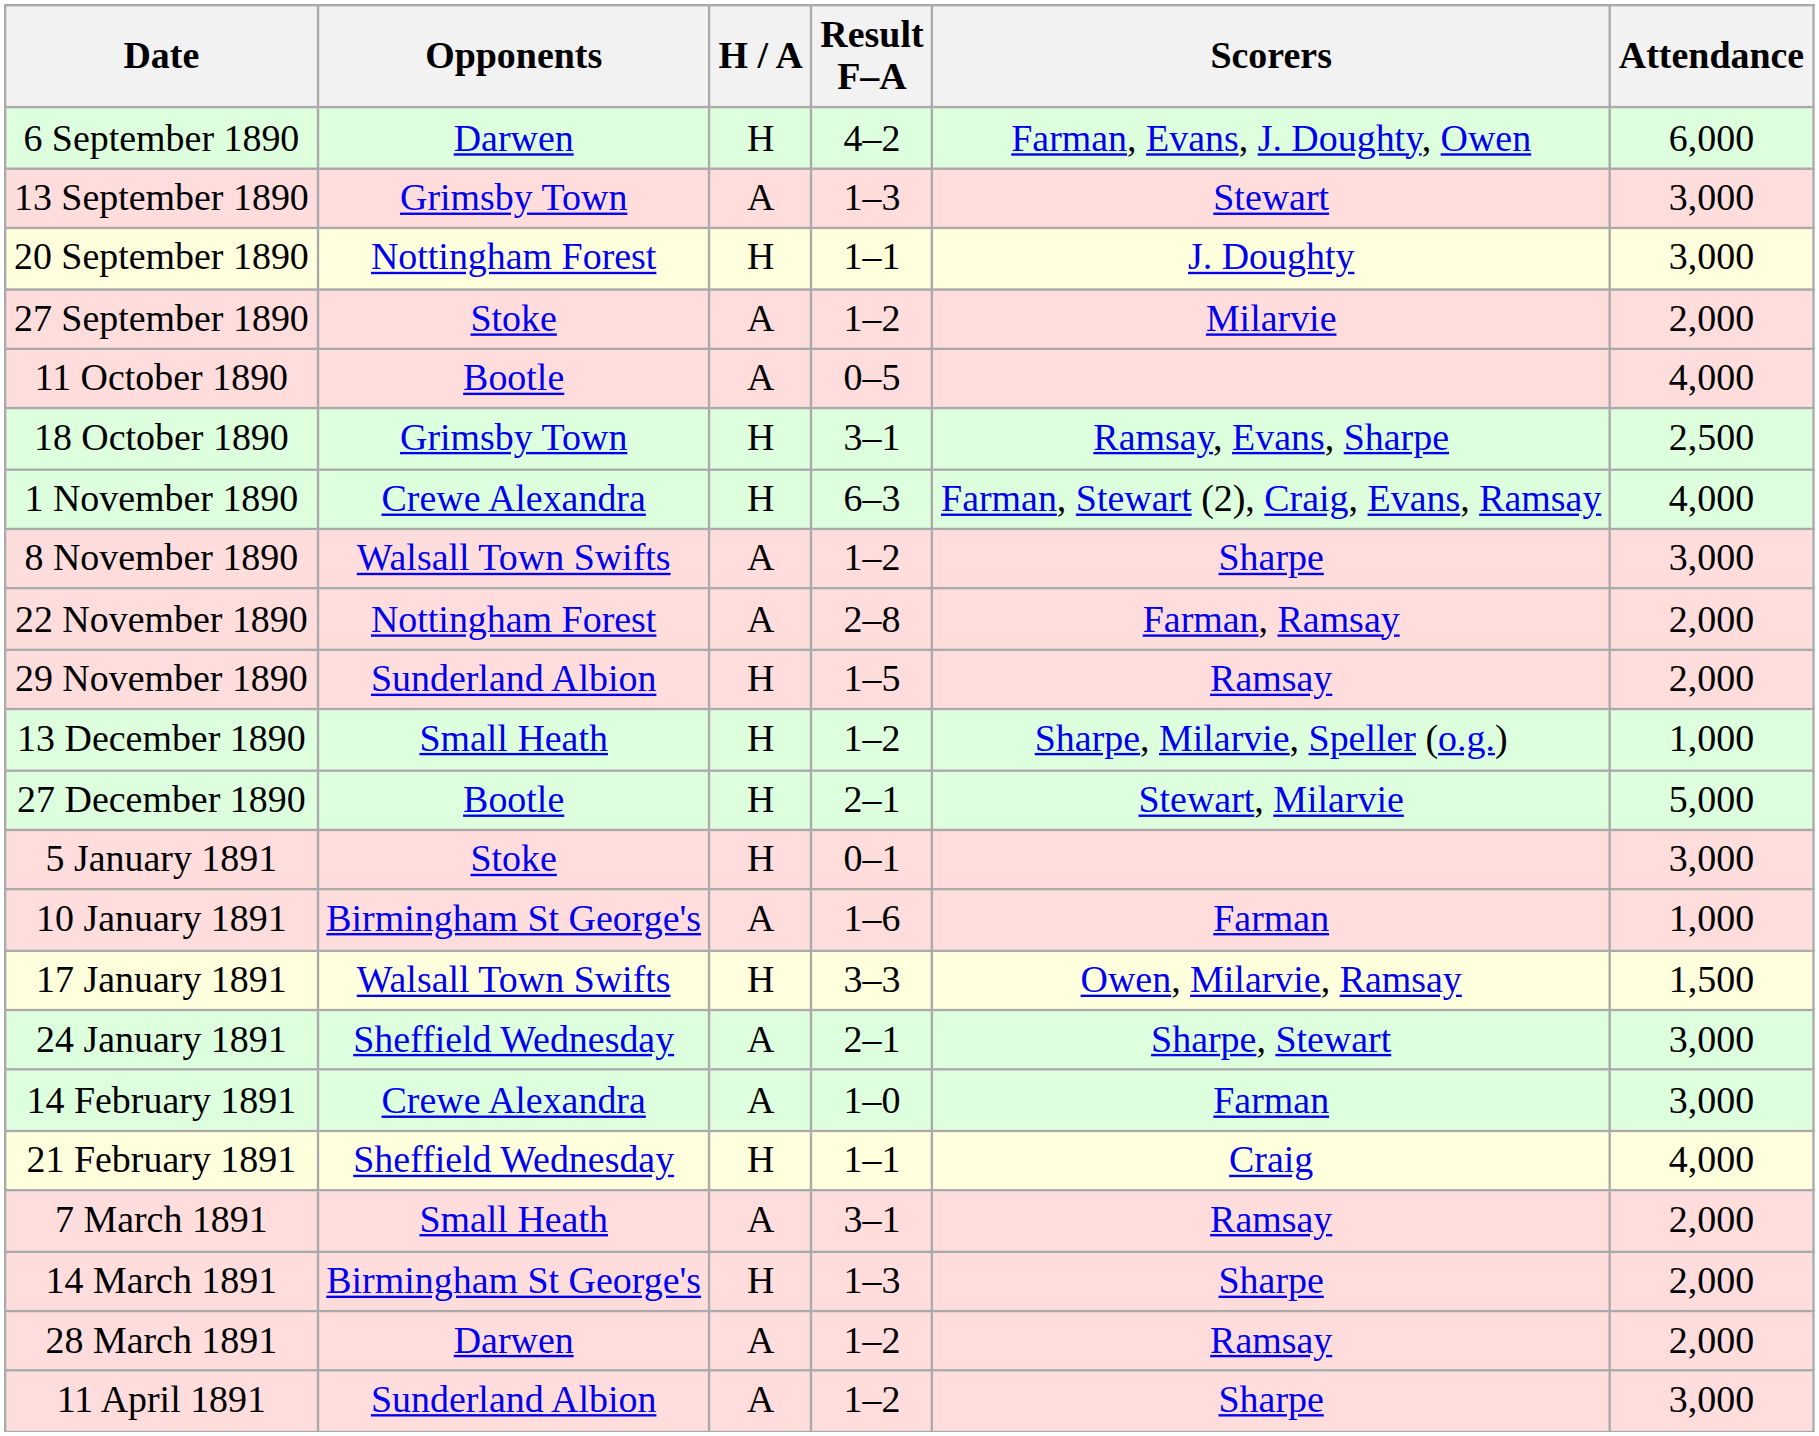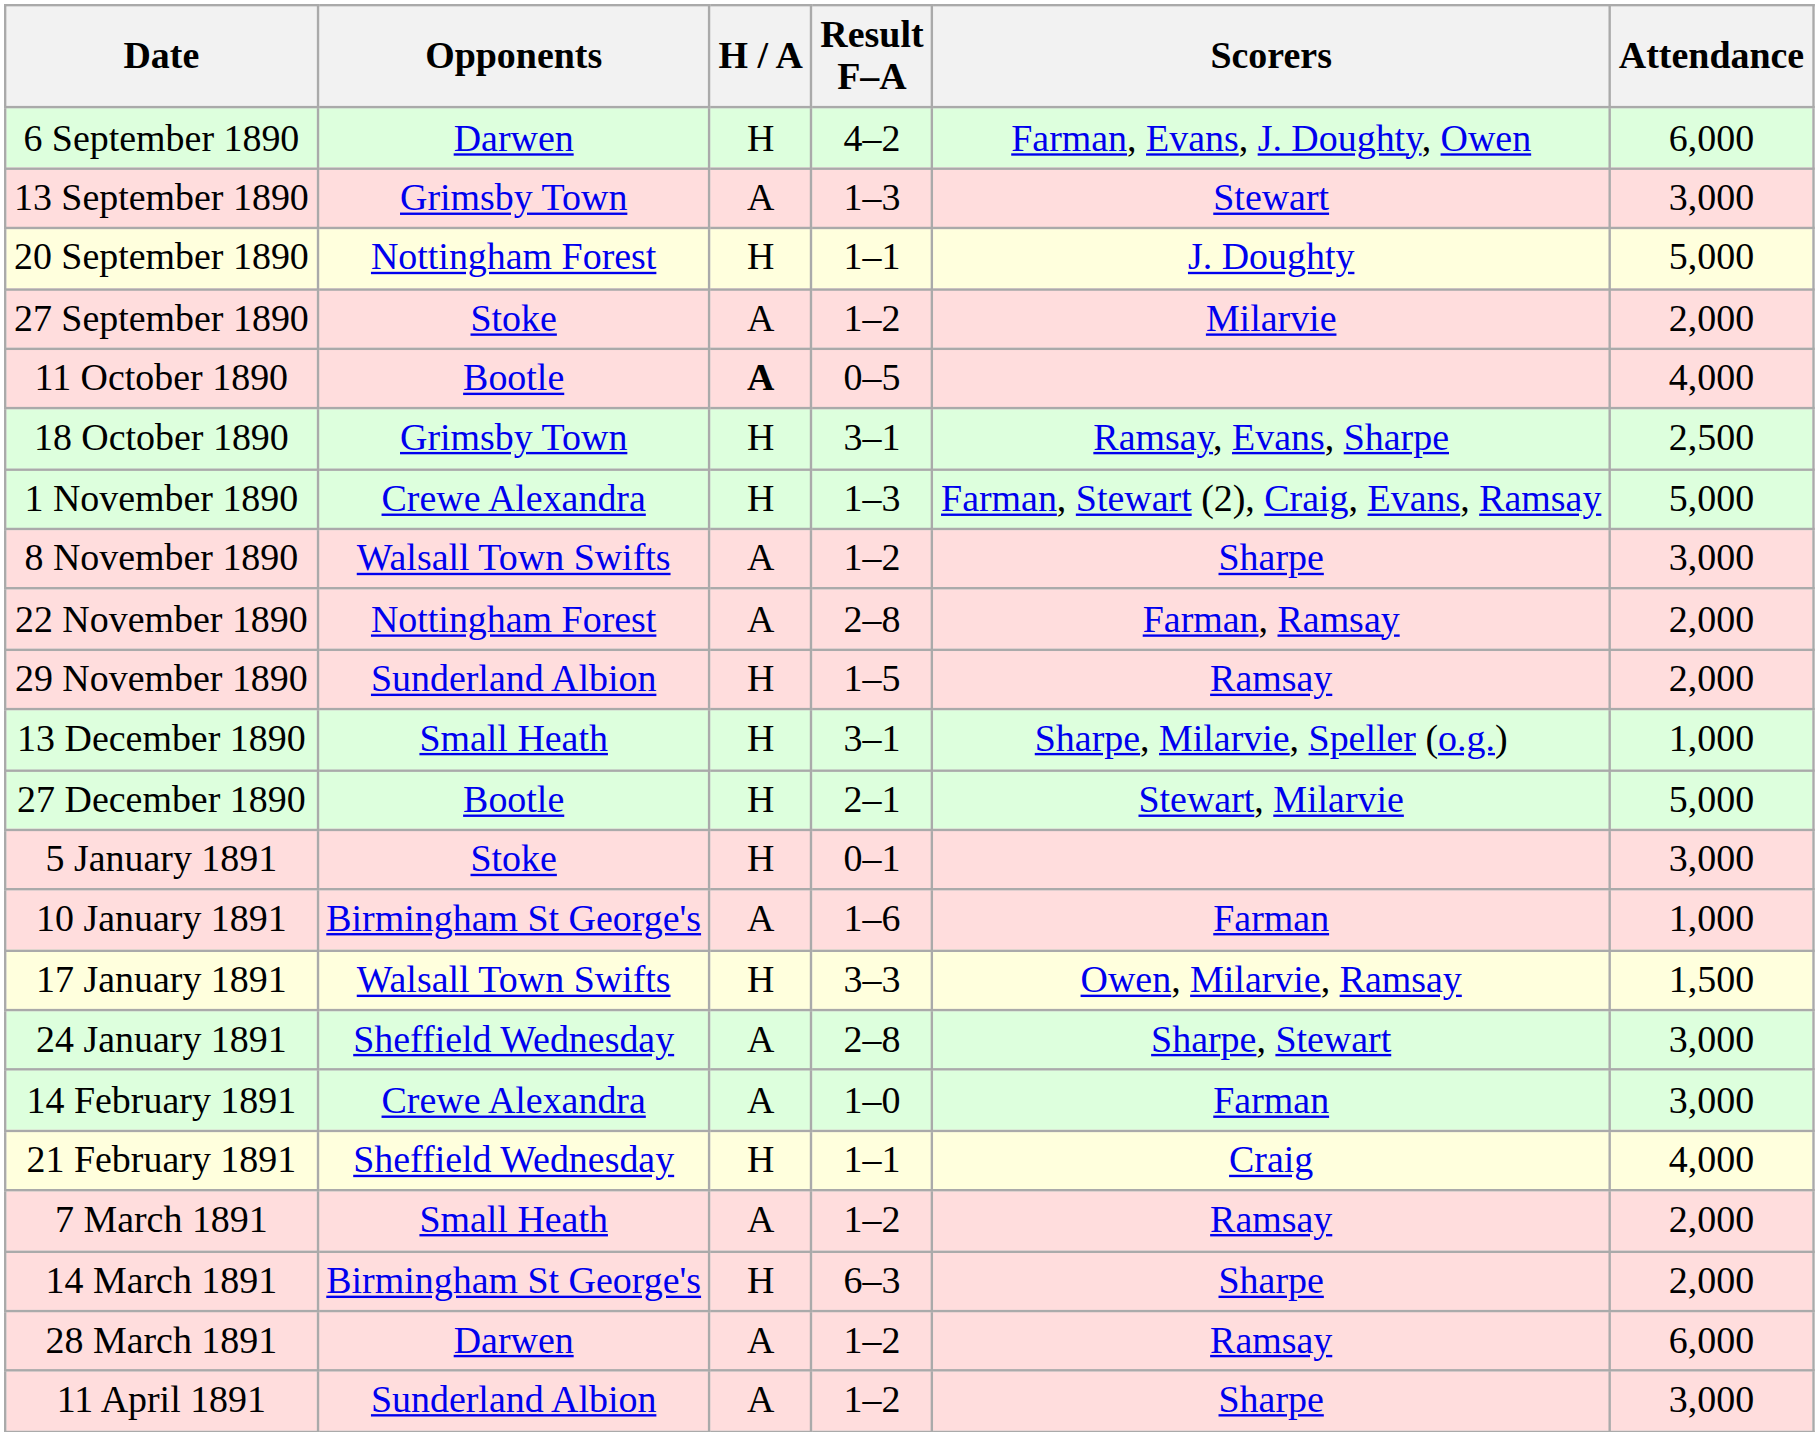 <table class="wikitable" style="text-align:center">
 <tr>
 <th>Date</th>
 <th>Opponents</th>
 <th>H / A</th>
 <th>Result<br>F–A</th>
 <th>Scorers</th>
 <th>Attendance</th>
 </tr>
 <tr bgcolor="#ddffdd">
 <td>6 September 1890</td>
 <td><a href='#'>Darwen</a></td>
 <td>H</td>
 <td>4–2</td>
 <td><a href='#'>Farman</a>, <a href='#'>Evans</a>, <a href='#'>J. Doughty</a>, <a href='#'>Owen</a></td>
 <td>6,000</td>
 </tr>
 <tr bgcolor="#ffdddd">
 <td>13 September 1890</td>
 <td><a href='#'>Grimsby Town</a></td>
 <td>A</td>
 <td>1–3</td>
 <td><a href='#'>Stewart</a></td>
 <td>3,000</td>
 </tr>
 <tr bgcolor="#ffffdd">
 <td>20 September 1890</td>
 <td><a href='#'>Nottingham Forest</a></td>
 <td>H</td>
 <td>1–1</td>
 <td><a href='#'>J. Doughty</a></td>
-<td>3,000</td>
+<td>5,000</td>
 </tr>
 <tr bgcolor="#ffdddd">
 <td>27 September 1890</td>
 <td><a href='#'>Stoke</a></td>
 <td>A</td>
 <td>1–2</td>
 <td><a href='#'>Milarvie</a></td>
 <td>2,000</td>
 </tr>
 <tr bgcolor="#ffdddd">
 <td>11 October 1890</td>
 <td><a href='#'>Bootle</a></td>
-<td>A</td>
+<td><strong>A</strong></td>
 <td>0–5</td>
 <td></td>
 <td>4,000</td>
 </tr>
 <tr bgcolor="#ddffdd">
 <td>18 October 1890</td>
 <td><a href='#'>Grimsby Town</a></td>
 <td>H</td>
 <td>3–1</td>
 <td><a href='#'>Ramsay</a>, <a href='#'>Evans</a>, <a href='#'>Sharpe</a></td>
 <td>2,500</td>
 </tr>
 <tr bgcolor="#ddffdd">
 <td>1 November 1890</td>
 <td><a href='#'>Crewe Alexandra</a></td>
 <td>H</td>
-<td>6–3</td>
+<td>1–3</td>
 <td><a href='#'>Farman</a>, <a href='#'>Stewart</a> (2), <a href='#'>Craig</a>, <a href='#'>Evans</a>, <a href='#'>Ramsay</a></td>
-<td>4,000</td>
+<td>5,000</td>
 </tr>
 <tr bgcolor="#ffdddd">
 <td>8 November 1890</td>
 <td><a href='#'>Walsall Town Swifts</a></td>
 <td>A</td>
 <td>1–2</td>
 <td><a href='#'>Sharpe</a></td>
 <td>3,000</td>
 </tr>
 <tr bgcolor="#ffdddd">
 <td>22 November 1890</td>
 <td><a href='#'>Nottingham Forest</a></td>
 <td>A</td>
 <td>2–8</td>
 <td><a href='#'>Farman</a>, <a href='#'>Ramsay</a></td>
 <td>2,000</td>
 </tr>
 <tr bgcolor="#ffdddd">
 <td>29 November 1890</td>
 <td><a href='#'>Sunderland Albion</a></td>
 <td>H</td>
 <td>1–5</td>
 <td><a href='#'>Ramsay</a></td>
 <td>2,000</td>
 </tr>
 <tr bgcolor="#ddffdd">
 <td>13 December 1890</td>
 <td><a href='#'>Small Heath</a></td>
 <td>H</td>
-<td>1–2</td>
+<td>3–1</td>
 <td><a href='#'>Sharpe</a>, <a href='#'>Milarvie</a>, <a href='#'>Speller</a> (<a href='#'>o.g.</a>)</td>
 <td>1,000</td>
 </tr>
 <tr bgcolor="#ddffdd">
 <td>27 December 1890</td>
 <td><a href='#'>Bootle</a></td>
 <td>H</td>
 <td>2–1</td>
 <td><a href='#'>Stewart</a>, <a href='#'>Milarvie</a></td>
 <td>5,000</td>
 </tr>
 <tr bgcolor="#ffdddd">
 <td>5 January 1891</td>
 <td><a href='#'>Stoke</a></td>
 <td>H</td>
 <td>0–1</td>
 <td></td>
 <td>3,000</td>
 </tr>
 <tr bgcolor="#ffdddd">
 <td>10 January 1891</td>
 <td><a href='#'>Birmingham St George's</a></td>
 <td>A</td>
 <td>1–6</td>
 <td><a href='#'>Farman</a></td>
 <td>1,000</td>
 </tr>
 <tr bgcolor="#ffffdd">
 <td>17 January 1891</td>
 <td><a href='#'>Walsall Town Swifts</a></td>
 <td>H</td>
 <td>3–3</td>
 <td><a href='#'>Owen</a>, <a href='#'>Milarvie</a>, <a href='#'>Ramsay</a></td>
 <td>1,500</td>
 </tr>
 <tr bgcolor="#ddffdd">
 <td>24 January 1891</td>
 <td><a href='#'>Sheffield Wednesday</a></td>
 <td>A</td>
-<td>2–1</td>
+<td>2–8</td>
 <td><a href='#'>Sharpe</a>, <a href='#'>Stewart</a></td>
 <td>3,000</td>
 </tr>
 <tr bgcolor="#ddffdd">
 <td>14 February 1891</td>
 <td><a href='#'>Crewe Alexandra</a></td>
 <td>A</td>
 <td>1–0</td>
 <td><a href='#'>Farman</a></td>
 <td>3,000</td>
 </tr>
 <tr bgcolor="#ffffdd">
 <td>21 February 1891</td>
 <td><a href='#'>Sheffield Wednesday</a></td>
 <td>H</td>
 <td>1–1</td>
 <td><a href='#'>Craig</a></td>
 <td>4,000</td>
 </tr>
 <tr bgcolor="#ffdddd">
 <td>7 March 1891</td>
 <td><a href='#'>Small Heath</a></td>
 <td>A</td>
-<td>3–1</td>
+<td>1–2</td>
 <td><a href='#'>Ramsay</a></td>
 <td>2,000</td>
 </tr>
 <tr bgcolor="#ffdddd">
 <td>14 March 1891</td>
 <td><a href='#'>Birmingham St George's</a></td>
 <td>H</td>
-<td>1–3</td>
+<td>6–3</td>
 <td><a href='#'>Sharpe</a></td>
 <td>2,000</td>
 </tr>
 <tr bgcolor="#ffdddd">
 <td>28 March 1891</td>
 <td><a href='#'>Darwen</a></td>
 <td>A</td>
 <td>1–2</td>
 <td><a href='#'>Ramsay</a></td>
-<td>2,000</td>
+<td>6,000</td>
 </tr>
 <tr bgcolor="#ffdddd">
 <td>11 April 1891</td>
 <td><a href='#'>Sunderland Albion</a></td>
 <td>A</td>
 <td>1–2</td>
 <td><a href='#'>Sharpe</a></td>
 <td>3,000</td>
 </tr>
 </table>
